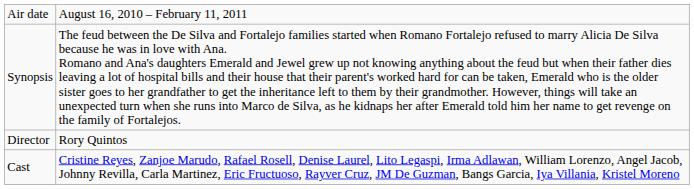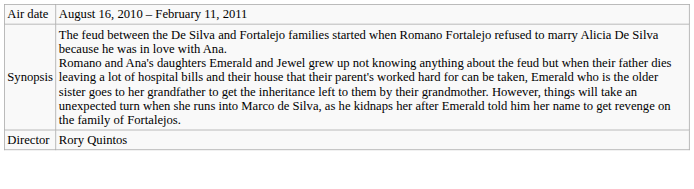 <table class="wikitable">
 <tr>
 <td>Air date</td>
 <td>August 16, 2010 – February 11, 2011</td>
 </tr>
 <tr>
 <td>Synopsis</td>
 <td>The feud between the De Silva and Fortalejo families started when Romano Fortalejo refused to marry Alicia De Silva because he was in love with Ana.<br>Romano and Ana's daughters Emerald and Jewel grew up not knowing anything about the feud but when their father dies leaving a lot of hospital bills and their house that their parent's worked hard for can be taken, Emerald who is the older sister goes to her grandfather to get the inheritance left to them by their grandmother. However, things will take an unexpected turn when she runs into Marco de Silva, as he kidnaps her after Emerald told him her name to get revenge on the family of Fortalejos.</td>
 </tr>
 <tr>
 <td>Director</td>
 <td>Rory Quintos</td>
 </tr>
-<tr>
-<td>Cast</td>
-<td><a href='#'>Cristine Reyes</a>, <a href='#'>Zanjoe Marudo</a>, <a href='#'>Rafael Rosell</a>, <a href='#'>Denise Laurel</a>, <a href='#'>Lito Legaspi</a>, <a href='#'>Irma Adlawan</a>, William Lorenzo, Angel Jacob, Johnny Revilla, Carla Martinez, <a href='#'>Eric Fructuoso</a>, <a href='#'>Rayver Cruz</a>, <a href='#'>JM De Guzman</a>, Bangs Garcia, <a href='#'>Iya Villania</a>, <a href='#'>Kristel Moreno</a></td>
-</tr>
 </table>
